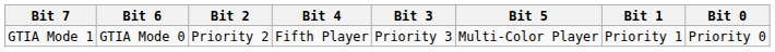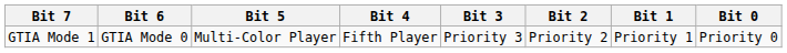 <table class="wikitable">
 <tr>
 <th>Bit 7</th>
 <th>Bit 6</th>
-<th>Bit 2</th>
+<th>Bit 5</th>
 <th>Bit 4</th>
 <th>Bit 3</th>
-<th>Bit 5</th>
+<th>Bit 2</th>
 <th>Bit 1</th>
 <th>Bit 0</th>
 </tr>
 <tr>
 <td>GTIA Mode 1</td>
 <td>GTIA Mode 0</td>
-<td>Priority 2</td>
+<td>Multi-Color Player</td>
 <td>Fifth Player</td>
 <td>Priority 3</td>
-<td>Multi-Color Player</td>
+<td>Priority 2</td>
 <td>Priority 1</td>
 <td>Priority 0</td>
 </tr>
 </table>
